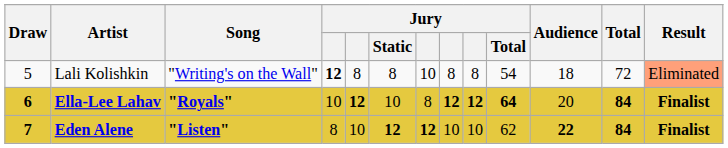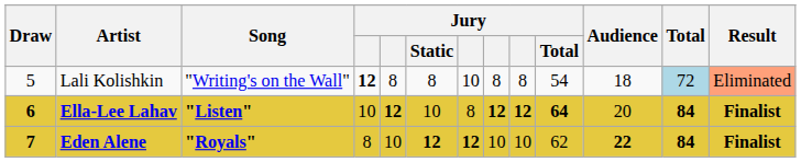 <table class="sortable wikitable" style="margin: 1em auto 1em auto; text-align:center; font-size:90%; line-height:18px;">
 <tr>
 </tr>
 <tr>
 <th rowspan="2">Draw</th>
 <th rowspan="2">Artist</th>
 <th rowspan="2">Song</th>
 <th colspan="7" class="unsortable">Jury</th>
 <th rowspan="2">Audience</th>
 <th rowspan="2">Total</th>
 <th rowspan="2">Result</th>
 </tr>
 <tr>
 <th class="unsortable"></th>
 <th class="unsortable"></th>
 <th class="unsortable">Static</th>
 <th class="unsortable"></th>
 <th class="unsortable"></th>
 <th class="unsortable"></th>
 <th>Total</th>
 </tr>
 <tr>
 <td>5</td>
 <td align="left">Lali Kolishkin</td>
 <td align="left">"<a href='#'>Writing's on the Wall</a>"</td>
 <td><strong>12</strong></td>
 <td>8</td>
 <td>8</td>
 <td>10</td>
 <td>8</td>
 <td>8</td>
 <td>54</td>
 <td>18</td>
-<td>72</td>
+<td style="background: lightblue;">72</td>
 <td style="background: lightsalmon;">Eliminated</td>
 </tr>
 <tr style="background:#e5c93f;">
 <td><strong>6</strong></td>
 <td align="left"><strong><a href='#'>Ella-Lee Lahav</a></strong></td>
-<td align="left"><strong>"<a href='#'>Royals</a>"</strong></td>
+<td align="left"><strong>"<a href='#'>Listen</a>"</strong></td>
 <td>10</td>
 <td><strong>12</strong></td>
 <td>10</td>
 <td>8</td>
 <td><strong>12</strong></td>
 <td><strong>12</strong></td>
 <td><strong>64</strong></td>
 <td>20</td>
 <td><strong>84</strong></td>
 <td><strong>Finalist</strong></td>
 </tr>
 <tr style="background:#e5c93f;">
 <td><strong>7</strong></td>
 <td align="left"><strong><a href='#'>Eden Alene</a></strong></td>
-<td align="left"><strong>"<a href='#'>Listen</a>"</strong></td>
+<td align="left"><strong>"<a href='#'>Royals</a>"</strong></td>
 <td>8</td>
 <td>10</td>
 <td><strong>12</strong></td>
 <td><strong>12</strong></td>
 <td>10</td>
 <td>10</td>
 <td>62</td>
 <td><strong>22</strong></td>
 <td><strong>84</strong></td>
 <td><strong>Finalist</strong></td>
 </tr>
 </table>
